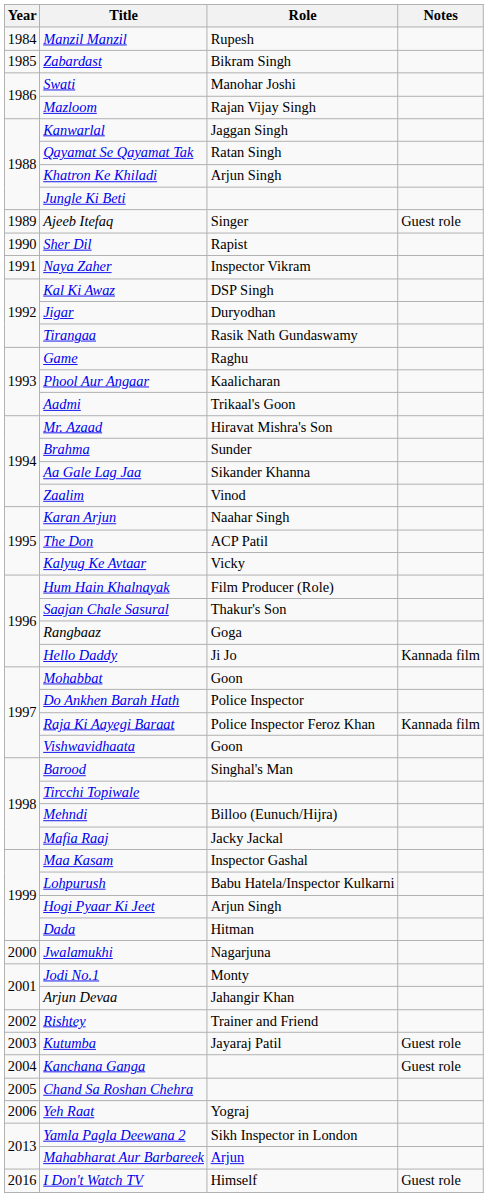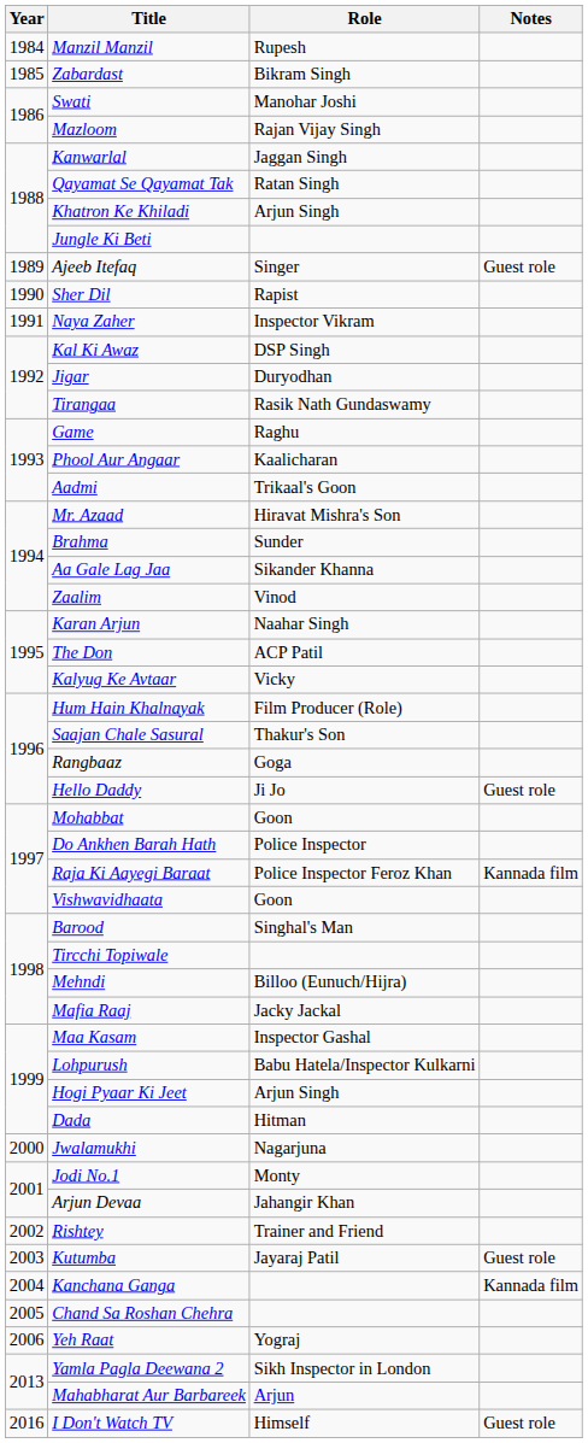 <table class="wikitable sortable">
 <tr>
 <th>Year</th>
 <th>Title</th>
 <th>Role</th>
 <th class="unsortable">Notes</th>
 </tr>
 <tr>
 <td>1984</td>
 <td><em><a href='#'>Manzil Manzil</a></em></td>
 <td>Rupesh</td>
 <td></td>
 </tr>
 <tr>
 <td>1985</td>
 <td><em><a href='#'>Zabardast</a></em></td>
 <td>Bikram Singh</td>
 <td></td>
 </tr>
 <tr>
 <td rowspan="2">1986</td>
 <td><em><a href='#'>Swati</a></em></td>
 <td>Manohar Joshi</td>
 <td></td>
 </tr>
 <tr>
 <td><em><a href='#'>Mazloom</a></em></td>
 <td>Rajan Vijay Singh</td>
 <td></td>
 </tr>
 <tr>
 <td rowspan="4">1988</td>
 <td><em><a href='#'>Kanwarlal</a></em></td>
 <td>Jaggan Singh</td>
 <td></td>
 </tr>
 <tr>
 <td><em><a href='#'>Qayamat Se Qayamat Tak</a></em></td>
 <td>Ratan Singh</td>
 <td></td>
 </tr>
 <tr>
 <td><em><a href='#'>Khatron Ke Khiladi</a></em></td>
 <td>Arjun Singh</td>
 <td></td>
 </tr>
 <tr>
 <td><em><a href='#'>Jungle Ki Beti</a></em></td>
 <td></td>
 <td></td>
 </tr>
 <tr>
 <td>1989</td>
 <td><em>Ajeeb Itefaq</em></td>
 <td>Singer</td>
 <td>Guest role</td>
 </tr>
 <tr>
 <td>1990</td>
 <td><em><a href='#'>Sher Dil</a></em></td>
 <td>Rapist</td>
 <td></td>
 </tr>
 <tr>
 <td>1991</td>
 <td><em><a href='#'>Naya Zaher</a></em></td>
 <td>Inspector Vikram</td>
 <td></td>
 </tr>
 <tr>
 <td rowspan="3">1992</td>
 <td><em><a href='#'>Kal Ki Awaz</a></em></td>
 <td>DSP Singh</td>
 <td></td>
 </tr>
 <tr>
 <td><em><a href='#'>Jigar</a></em></td>
 <td>Duryodhan</td>
 <td></td>
 </tr>
 <tr>
 <td><em><a href='#'>Tirangaa</a></em></td>
 <td>Rasik Nath Gundaswamy</td>
 <td></td>
 </tr>
 <tr>
 <td rowspan="3">1993</td>
 <td><em><a href='#'>Game</a></em></td>
 <td>Raghu</td>
 <td></td>
 </tr>
 <tr>
 <td><em><a href='#'>Phool Aur Angaar</a></em></td>
 <td>Kaalicharan</td>
 <td></td>
 </tr>
 <tr>
 <td><em><a href='#'>Aadmi</a></em></td>
 <td>Trikaal's Goon</td>
 <td></td>
 </tr>
 <tr>
 <td rowspan="4">1994</td>
 <td><em><a href='#'>Mr. Azaad</a></em></td>
 <td>Hiravat Mishra's Son</td>
 <td></td>
 </tr>
 <tr>
 <td><em><a href='#'>Brahma</a></em></td>
 <td>Sunder</td>
 <td></td>
 </tr>
 <tr>
 <td><em><a href='#'>Aa Gale Lag Jaa</a></em></td>
 <td>Sikander Khanna</td>
 <td></td>
 </tr>
 <tr>
 <td><em><a href='#'>Zaalim</a></em></td>
 <td>Vinod</td>
 <td></td>
 </tr>
 <tr>
 <td rowspan="3">1995</td>
 <td><em><a href='#'>Karan Arjun</a></em></td>
 <td>Naahar Singh</td>
 <td></td>
 </tr>
 <tr>
 <td><em><a href='#'>The Don</a></em></td>
 <td>ACP Patil</td>
 <td></td>
 </tr>
 <tr>
 <td><em><a href='#'>Kalyug Ke Avtaar</a></em></td>
 <td>Vicky</td>
 <td></td>
 </tr>
 <tr>
 <td rowspan="4">1996</td>
 <td><em><a href='#'>Hum Hain Khalnayak</a></em></td>
 <td>Film Producer (Role)</td>
 <td></td>
 </tr>
 <tr>
 <td><em><a href='#'>Saajan Chale Sasural</a></em></td>
 <td>Thakur's Son</td>
 <td></td>
 </tr>
 <tr>
 <td><em>Rangbaaz</em></td>
 <td>Goga</td>
 <td></td>
 </tr>
 <tr>
 <td><em><a href='#'>Hello Daddy</a></em></td>
 <td>Ji Jo</td>
-<td>Kannada film</td>
+<td>Guest role</td>
 </tr>
 <tr>
 <td rowspan="4">1997</td>
 <td><em><a href='#'>Mohabbat</a></em></td>
 <td>Goon</td>
 <td></td>
 </tr>
 <tr>
 <td><em><a href='#'>Do Ankhen Barah Hath</a></em></td>
 <td>Police Inspector</td>
 <td></td>
 </tr>
 <tr>
 <td><em><a href='#'>Raja Ki Aayegi Baraat</a></em></td>
 <td>Police Inspector Feroz Khan</td>
 <td>Kannada film</td>
 </tr>
 <tr>
 <td><em><a href='#'>Vishwavidhaata</a></em></td>
 <td>Goon</td>
 <td></td>
 </tr>
 <tr>
 <td rowspan="4">1998</td>
 <td><em><a href='#'>Barood</a></em></td>
 <td>Singhal's Man</td>
 <td></td>
 </tr>
 <tr>
 <td><em><a href='#'>Tircchi Topiwale</a></em></td>
 <td></td>
 <td></td>
 </tr>
 <tr>
 <td><em><a href='#'>Mehndi</a></em></td>
 <td>Billoo (Eunuch/Hijra)</td>
 <td></td>
 </tr>
 <tr>
 <td><em><a href='#'>Mafia Raaj</a></em></td>
 <td>Jacky Jackal</td>
 <td></td>
 </tr>
 <tr>
 <td rowspan="4">1999</td>
 <td><em><a href='#'>Maa Kasam</a></em></td>
 <td>Inspector Gashal</td>
 <td></td>
 </tr>
 <tr>
 <td><em><a href='#'>Lohpurush</a></em></td>
 <td>Babu Hatela/Inspector Kulkarni</td>
 <td></td>
 </tr>
 <tr>
 <td><em><a href='#'>Hogi Pyaar Ki Jeet</a></em></td>
 <td>Arjun Singh</td>
 <td></td>
 </tr>
 <tr>
 <td><em><a href='#'>Dada</a></em></td>
 <td>Hitman</td>
 <td></td>
 </tr>
 <tr>
 <td>2000</td>
 <td><em><a href='#'>Jwalamukhi</a></em></td>
 <td>Nagarjuna</td>
 <td></td>
 </tr>
 <tr>
 <td rowspan="2">2001</td>
 <td><em><a href='#'>Jodi No.1</a></em></td>
 <td>Monty</td>
 <td></td>
 </tr>
 <tr>
 <td><em>Arjun Devaa</em></td>
 <td>Jahangir Khan</td>
 <td></td>
 </tr>
 <tr>
 <td>2002</td>
 <td><em><a href='#'>Rishtey</a></em></td>
 <td>Trainer and Friend</td>
 <td></td>
 </tr>
 <tr>
 <td>2003</td>
 <td><em><a href='#'>Kutumba</a></em></td>
 <td>Jayaraj Patil</td>
 <td>Guest role</td>
 </tr>
 <tr>
 <td>2004</td>
 <td><em><a href='#'>Kanchana Ganga</a></em></td>
 <td></td>
-<td>Guest role</td>
+<td>Kannada film</td>
 </tr>
 <tr>
 <td>2005</td>
 <td><em><a href='#'>Chand Sa Roshan Chehra</a></em></td>
 <td></td>
 <td></td>
 </tr>
 <tr>
 <td>2006</td>
 <td><em><a href='#'>Yeh Raat</a></em></td>
 <td>Yograj</td>
 <td></td>
 </tr>
 <tr>
 <td rowspan="2">2013</td>
 <td><em><a href='#'>Yamla Pagla Deewana 2</a></em></td>
 <td>Sikh Inspector in London</td>
 <td></td>
 </tr>
 <tr>
 <td><em><a href='#'>Mahabharat Aur Barbareek</a></em></td>
 <td><a href='#'>Arjun</a></td>
 <td></td>
 </tr>
 <tr>
 <td>2016</td>
 <td><em><a href='#'>I Don't Watch TV</a></em></td>
 <td>Himself</td>
 <td>Guest role</td>
 </tr>
 </table>
